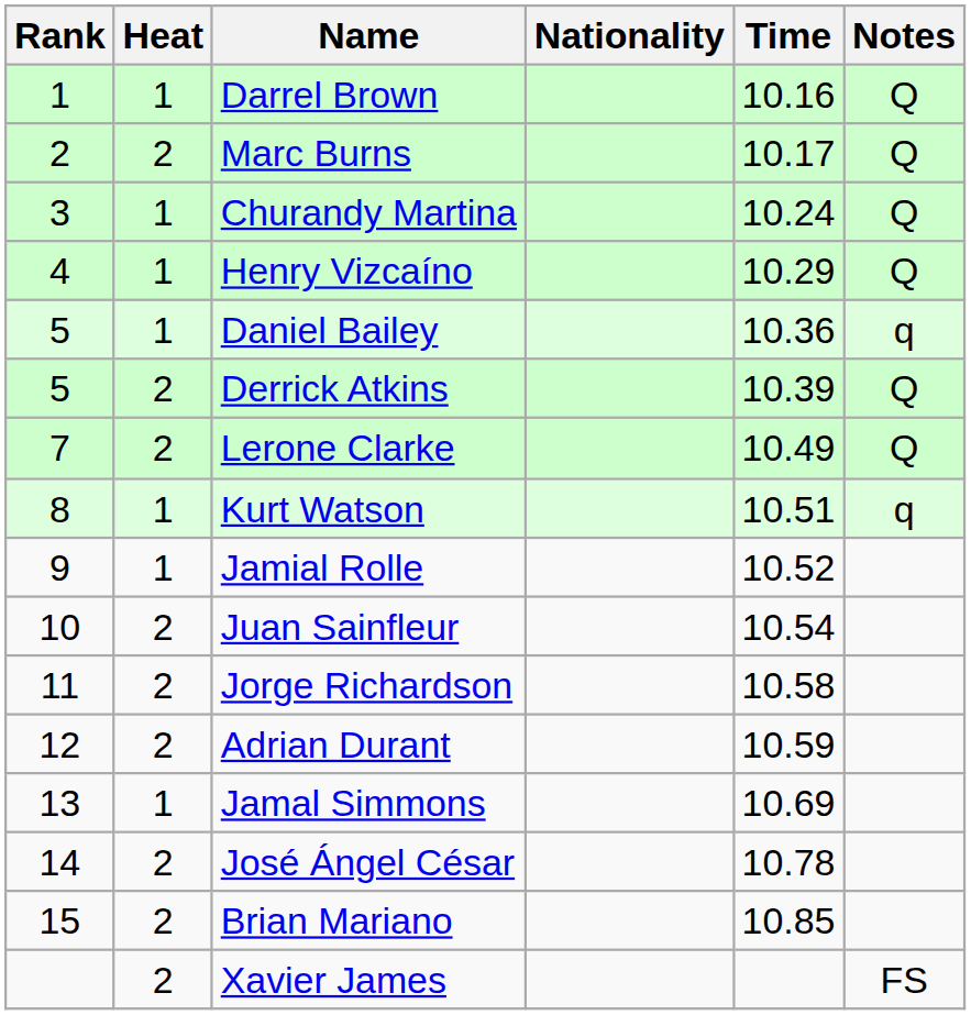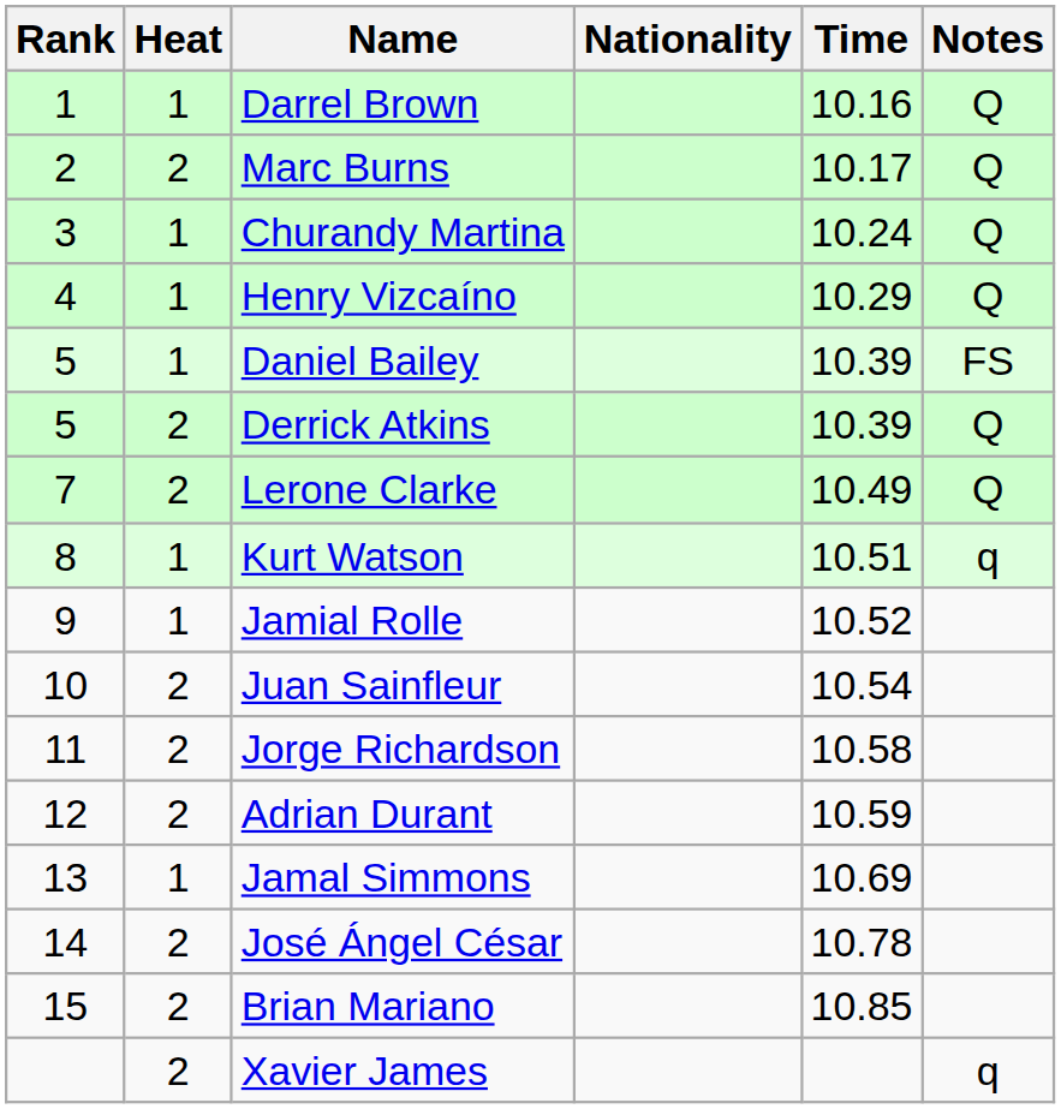 <table class="wikitable sortable" style="text-align:center; font-size:95%">
 <tr>
 <th>Rank</th>
 <th>Heat</th>
 <th>Name</th>
 <th>Nationality</th>
 <th>Time</th>
 <th>Notes</th>
 </tr>
 <tr bgcolor=ccffcc>
 <td>1</td>
 <td>1</td>
 <td align=left><a href='#'>Darrel Brown</a></td>
 <td align=left></td>
 <td>10.16</td>
 <td>Q</td>
 </tr>
 <tr bgcolor=ccffcc>
 <td>2</td>
 <td>2</td>
 <td align=left><a href='#'>Marc Burns</a></td>
 <td align=left></td>
 <td>10.17</td>
 <td>Q</td>
 </tr>
 <tr bgcolor=ccffcc>
 <td>3</td>
 <td>1</td>
 <td align=left><a href='#'>Churandy Martina</a></td>
 <td align=left></td>
 <td>10.24</td>
 <td>Q</td>
 </tr>
 <tr bgcolor=ccffcc>
 <td>4</td>
 <td>1</td>
 <td align=left><a href='#'>Henry Vizcaíno</a></td>
 <td align=left></td>
 <td>10.29</td>
 <td>Q</td>
 </tr>
 <tr bgcolor=ddffdd>
 <td>5</td>
 <td>1</td>
 <td align=left><a href='#'>Daniel Bailey</a></td>
 <td align=left></td>
-<td>10.36</td>
-<td>q</td>
+<td>10.39</td>
+<td>FS</td>
 </tr>
 <tr bgcolor=ccffcc>
 <td>5</td>
 <td>2</td>
 <td align=left><a href='#'>Derrick Atkins</a></td>
 <td align=left></td>
 <td>10.39</td>
 <td>Q</td>
 </tr>
 <tr bgcolor=ccffcc>
 <td>7</td>
 <td>2</td>
 <td align=left><a href='#'>Lerone Clarke</a></td>
 <td align=left></td>
 <td>10.49</td>
 <td>Q</td>
 </tr>
 <tr bgcolor=ddffdd>
 <td>8</td>
 <td>1</td>
 <td align=left><a href='#'>Kurt Watson</a></td>
 <td align=left></td>
 <td>10.51</td>
 <td>q</td>
 </tr>
 <tr>
 <td>9</td>
 <td>1</td>
 <td align=left><a href='#'>Jamial Rolle</a></td>
 <td align=left></td>
 <td>10.52</td>
 <td></td>
 </tr>
 <tr>
 <td>10</td>
 <td>2</td>
 <td align=left><a href='#'>Juan Sainfleur</a></td>
 <td align=left></td>
 <td>10.54</td>
 <td></td>
 </tr>
 <tr>
 <td>11</td>
 <td>2</td>
 <td align=left><a href='#'>Jorge Richardson</a></td>
 <td align=left></td>
 <td>10.58</td>
 <td></td>
 </tr>
 <tr>
 <td>12</td>
 <td>2</td>
 <td align=left><a href='#'>Adrian Durant</a></td>
 <td align=left></td>
 <td>10.59</td>
 <td></td>
 </tr>
 <tr>
 <td>13</td>
 <td>1</td>
 <td align=left><a href='#'>Jamal Simmons</a></td>
 <td align=left></td>
 <td>10.69</td>
 <td></td>
 </tr>
 <tr>
 <td>14</td>
 <td>2</td>
 <td align=left><a href='#'>José Ángel César</a></td>
 <td align=left></td>
 <td>10.78</td>
 <td></td>
 </tr>
 <tr>
 <td>15</td>
 <td>2</td>
 <td align=left><a href='#'>Brian Mariano</a></td>
 <td align=left></td>
 <td>10.85</td>
 <td></td>
 </tr>
 <tr>
 <td></td>
 <td>2</td>
 <td align=left><a href='#'>Xavier James</a></td>
 <td align=left></td>
 <td></td>
-<td>FS</td>
+<td>q</td>
 </tr>
 </table>
